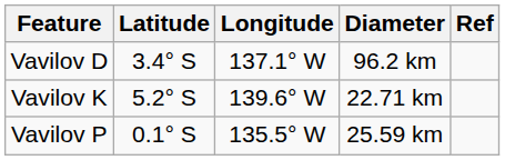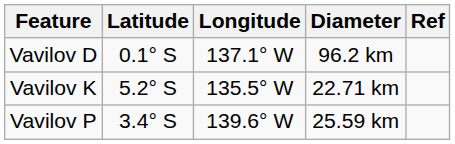 <table class="wikitable" style="text-align: center;">
 <tr>
 <th>Feature</th>
 <th>Latitude</th>
 <th>Longitude</th>
 <th>Diameter</th>
 <th>Ref</th>
 </tr>
 <tr>
 <td>Vavilov D</td>
-<td>3.4° S</td>
+<td>0.1° S</td>
 <td>137.1° W</td>
 <td>96.2 km</td>
 <td></td>
 </tr>
 <tr>
 <td>Vavilov K</td>
 <td>5.2° S</td>
-<td>139.6° W</td>
+<td>135.5° W</td>
 <td>22.71 km</td>
 <td></td>
 </tr>
 <tr>
 <td>Vavilov P</td>
-<td>0.1° S</td>
-<td>135.5° W</td>
+<td>3.4° S</td>
+<td>139.6° W</td>
 <td>25.59 km</td>
 <td></td>
 </tr>
 </table>
